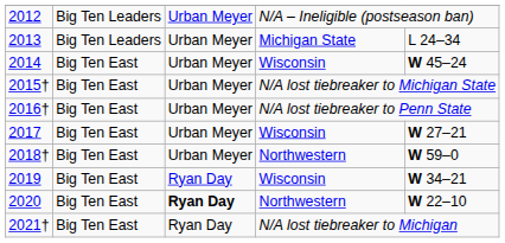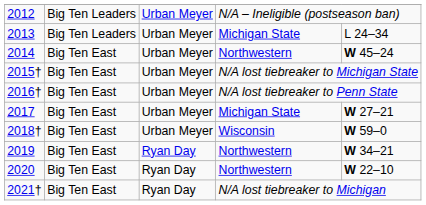 <table class="wikitable">
 <tr>
 </tr>
 <tr>
 <td><a href='#'>2012</a></td>
 <td>Big Ten Leaders</td>
 <td><a href='#'>Urban Meyer</a></td>
 <td colspan="2"><em>N/A – Ineligible (postseason ban)</em></td>
 </tr>
 <tr>
 <td><a href='#'>2013</a></td>
 <td>Big Ten Leaders</td>
 <td>Urban Meyer</td>
 <td><a href='#'>Michigan State</a></td>
 <td>L 24–34</td>
 </tr>
 <tr>
 <td><a href='#'>2014</a></td>
 <td>Big Ten East</td>
 <td>Urban Meyer</td>
-<td><a href='#'>Wisconsin</a></td>
+<td><a href='#'>Northwestern</a></td>
 <td><strong>W</strong> 45–24</td>
 </tr>
 <tr>
 <td><a href='#'>2015</a>†</td>
 <td>Big Ten East</td>
 <td>Urban Meyer</td>
 <td colspan="2"><em>N/A lost tiebreaker to <a href='#'>Michigan State</a></em></td>
 </tr>
 <tr>
 <td><a href='#'>2016</a>†</td>
 <td>Big Ten East</td>
 <td>Urban Meyer</td>
 <td colspan="2"><em>N/A lost tiebreaker to <a href='#'>Penn State</a></em></td>
 </tr>
 <tr>
 <td><a href='#'>2017</a></td>
 <td>Big Ten East</td>
 <td>Urban Meyer</td>
-<td><a href='#'>Wisconsin</a></td>
+<td><a href='#'>Michigan State</a></td>
 <td><strong>W</strong> 27–21</td>
 </tr>
 <tr>
 <td><a href='#'>2018</a>†</td>
 <td>Big Ten East</td>
 <td>Urban Meyer</td>
-<td><a href='#'>Northwestern</a></td>
+<td><a href='#'>Wisconsin</a></td>
 <td><strong>W</strong> 59–0</td>
 </tr>
 <tr>
 <td><a href='#'>2019</a></td>
 <td>Big Ten East</td>
 <td><a href='#'>Ryan Day</a></td>
-<td><a href='#'>Wisconsin</a></td>
+<td><a href='#'>Northwestern</a></td>
 <td><strong>W</strong> 34–21</td>
 </tr>
 <tr>
 <td><a href='#'>2020</a></td>
 <td>Big Ten East</td>
-<td><strong>Ryan Day</strong></td>
+<td>Ryan Day</td>
 <td><a href='#'>Northwestern</a></td>
 <td><strong>W</strong> 22–10</td>
 </tr>
 <tr>
 <td><a href='#'>2021</a>†</td>
 <td>Big Ten East</td>
 <td>Ryan Day</td>
 <td colspan="2"><em>N/A lost tiebreaker to <a href='#'>Michigan</a></em></td>
 </tr>
 </table>
